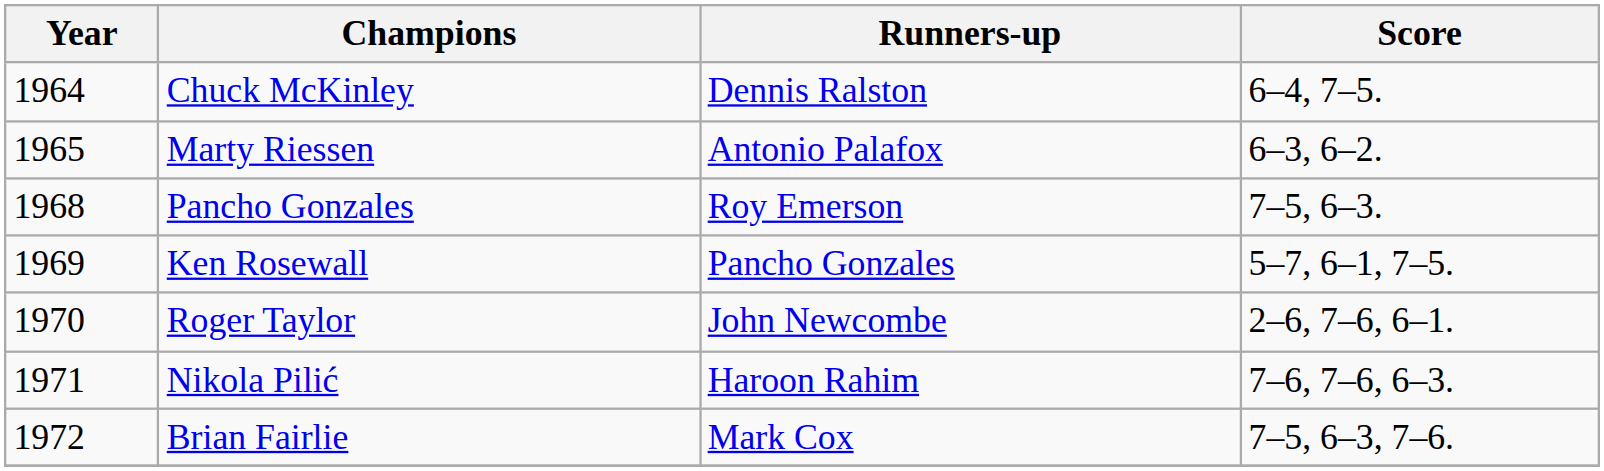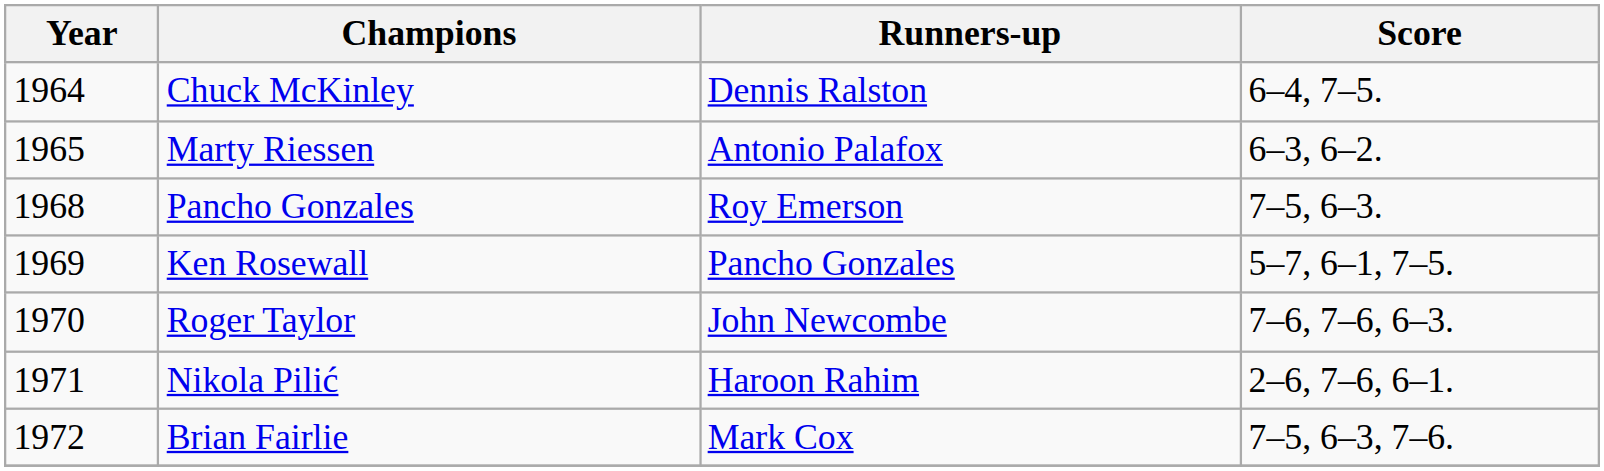 <table class="wikitable" style="font-size:98%;">
 <tr>
 <th style="width:60px;">Year</th>
 <th style="width:230px;">Champions</th>
 <th style="width:230px;">Runners-up</th>
 <th style="width:150px;">Score</th>
 </tr>
 <tr>
 <td>1964</td>
 <td> <a href='#'>Chuck McKinley</a></td>
 <td> <a href='#'>Dennis Ralston</a></td>
 <td>6–4, 7–5.</td>
 </tr>
 <tr>
 <td>1965</td>
 <td> <a href='#'>Marty Riessen</a></td>
 <td> <a href='#'>Antonio Palafox</a></td>
 <td>6–3, 6–2.</td>
 </tr>
 <tr>
 <td>1968</td>
 <td> <a href='#'>Pancho Gonzales</a></td>
 <td> <a href='#'>Roy Emerson</a></td>
 <td>7–5, 6–3.</td>
 </tr>
 <tr>
 <td>1969</td>
 <td> <a href='#'>Ken Rosewall</a></td>
 <td> <a href='#'>Pancho Gonzales</a></td>
 <td>5–7, 6–1, 7–5.</td>
 </tr>
 <tr>
 <td>1970</td>
 <td> <a href='#'>Roger Taylor</a></td>
 <td> <a href='#'>John Newcombe</a></td>
-<td>2–6, 7–6, 6–1.</td>
+<td>7–6, 7–6, 6–3.</td>
 </tr>
 <tr>
 <td>1971</td>
 <td> <a href='#'>Nikola Pilić</a></td>
 <td> <a href='#'>Haroon Rahim</a></td>
-<td>7–6, 7–6, 6–3.</td>
+<td>2–6, 7–6, 6–1.</td>
 </tr>
 <tr>
 <td>1972</td>
 <td> <a href='#'>Brian Fairlie</a></td>
 <td> <a href='#'>Mark Cox</a></td>
 <td>7–5, 6–3, 7–6.</td>
 </tr>
 <tr>
 </tr>
 </table>
